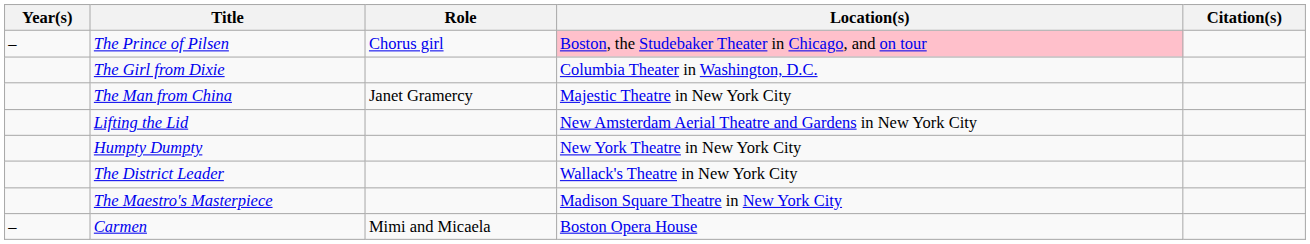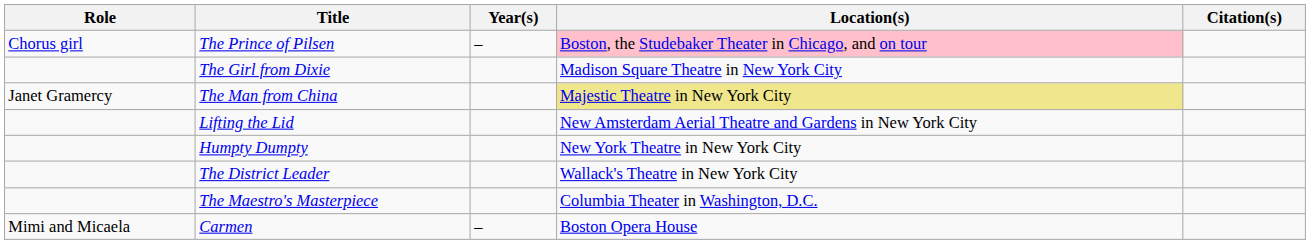 <table class="wikitable sortable" style="width: 100%;">
 <tr>
+<th class="unsortable">Role</th>
+<th scope="col">Title</th>
 <th scope="col">Year(s)</th>
-<th scope="col">Title</th>
-<th class="unsortable">Role</th>
 <th class="unsortable">Location(s)</th>
 <th class="unsortable">Citation(s)</th>
 </tr>
 <tr>
+<td><a href='#'>Chorus girl</a></td>
+<td><em><a href='#'>The Prince of Pilsen</a></em></td>
 <td>–</td>
-<td><em><a href='#'>The Prince of Pilsen</a></em></td>
-<td><a href='#'>Chorus girl</a></td>
 <td style="background: pink;"><a href='#'>Boston</a>, the <a href='#'>Studebaker Theater</a> in <a href='#'>Chicago</a>, and <a href='#'>on tour</a></td>
 <td></td>
 </tr>
 <tr>
 <td></td>
 <td><em><a href='#'>The Girl from Dixie</a></em></td>
 <td></td>
-<td><a href='#'>Columbia Theater</a> in <a href='#'>Washington, D.C.</a></td>
+<td><a href='#'>Madison Square Theatre</a> in <a href='#'>New York City</a></td>
 <td></td>
 </tr>
 <tr>
+<td>Janet Gramercy</td>
+<td><em><a href='#'>The Man from China</a></em></td>
 <td></td>
-<td><em><a href='#'>The Man from China</a></em></td>
-<td>Janet Gramercy</td>
-<td><a href='#'>Majestic Theatre</a> in New York City</td>
+<td style="background: khaki;"><a href='#'>Majestic Theatre</a> in New York City</td>
 <td></td>
 </tr>
 <tr>
 <td></td>
 <td><em><a href='#'>Lifting the Lid</a></em></td>
 <td></td>
 <td><a href='#'>New Amsterdam Aerial Theatre and Gardens</a> in New York City</td>
 <td></td>
 </tr>
 <tr>
 <td></td>
 <td><a href='#'><em>Humpty Dumpty</em></a></td>
 <td></td>
 <td><a href='#'>New York Theatre</a> in New York City</td>
 <td></td>
 </tr>
 <tr>
 <td></td>
 <td><em><a href='#'>The District Leader</a></em></td>
 <td></td>
 <td><a href='#'>Wallack's Theatre</a> in New York City</td>
 <td></td>
 </tr>
 <tr>
 <td></td>
 <td><em><a href='#'>The Maestro's Masterpiece</a></em></td>
 <td></td>
-<td><a href='#'>Madison Square Theatre</a> in <a href='#'>New York City</a></td>
+<td><a href='#'>Columbia Theater</a> in <a href='#'>Washington, D.C.</a></td>
 <td></td>
 </tr>
 <tr>
+<td>Mimi and Micaela</td>
+<td><em><a href='#'>Carmen</a></em></td>
 <td>–</td>
-<td><em><a href='#'>Carmen</a></em></td>
-<td>Mimi and Micaela</td>
 <td><a href='#'>Boston Opera House</a></td>
 <td></td>
 </tr>
 </table>
